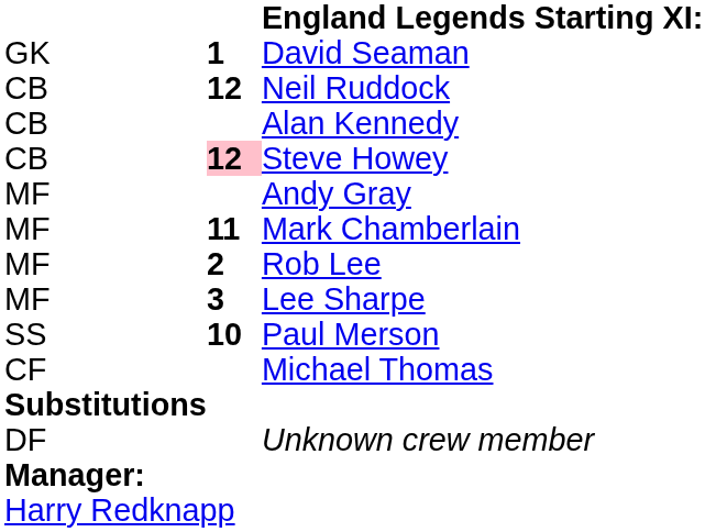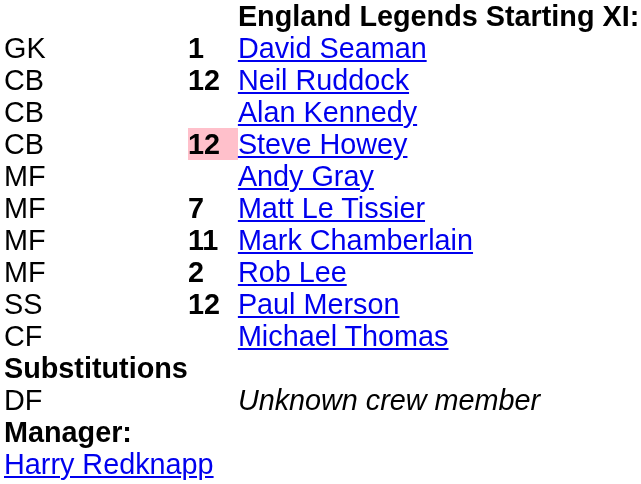 <table style="font-size:90%" cellspacing="0" cellpadding="0">
 <tr>
 <th width="25"></th>
 <th width="25"></th>
 <td><strong>England Legends Starting XI:</strong></td>
 </tr>
 <tr>
 <td>GK</td>
 <td><strong>1</strong></td>
 <td><a href='#'>David Seaman</a></td>
 </tr>
 <tr>
 <td>CB</td>
 <td><strong>12</strong></td>
 <td><a href='#'>Neil Ruddock</a></td>
 </tr>
 <tr>
 <td>CB</td>
 <td></td>
 <td><a href='#'>Alan Kennedy</a></td>
 </tr>
 <tr>
 <td>CB</td>
 <td style="background: pink;"><strong>12</strong></td>
 <td><a href='#'>Steve Howey</a></td>
 </tr>
 <tr>
 <td>MF</td>
 <td></td>
 <td><a href='#'>Andy Gray</a></td>
 </tr>
 <tr>
 <td>MF</td>
+<td><strong>7</strong></td>
+<td><a href='#'>Matt Le Tissier</a></td>
+</tr>
+<tr>
+<td>MF</td>
 <td><strong>11</strong></td>
 <td><a href='#'>Mark Chamberlain</a></td>
 </tr>
 <tr>
 <td>MF</td>
 <td><strong>2</strong></td>
 <td><a href='#'>Rob Lee</a></td>
 </tr>
 <tr>
-<td>MF</td>
-<td><strong>3</strong></td>
-<td><a href='#'>Lee Sharpe</a></td>
-</tr>
-<tr>
 <td>SS</td>
-<td><strong>10</strong></td>
+<td><strong>12</strong></td>
 <td><a href='#'>Paul Merson</a></td>
 </tr>
 <tr>
 <td>CF</td>
 <td></td>
 <td><a href='#'>Michael Thomas</a></td>
 </tr>
 <tr>
 <td><strong>Substitutions</strong></td>
 </tr>
 <tr>
 <td>DF</td>
 <td></td>
 <td><em>Unknown crew member</em></td>
 </tr>
 <tr>
 </tr>
 <tr>
 <td><strong>Manager:</strong></td>
 </tr>
 <tr>
 <td colspan=3><a href='#'>Harry Redknapp</a></td>
 </tr>
 </table>
